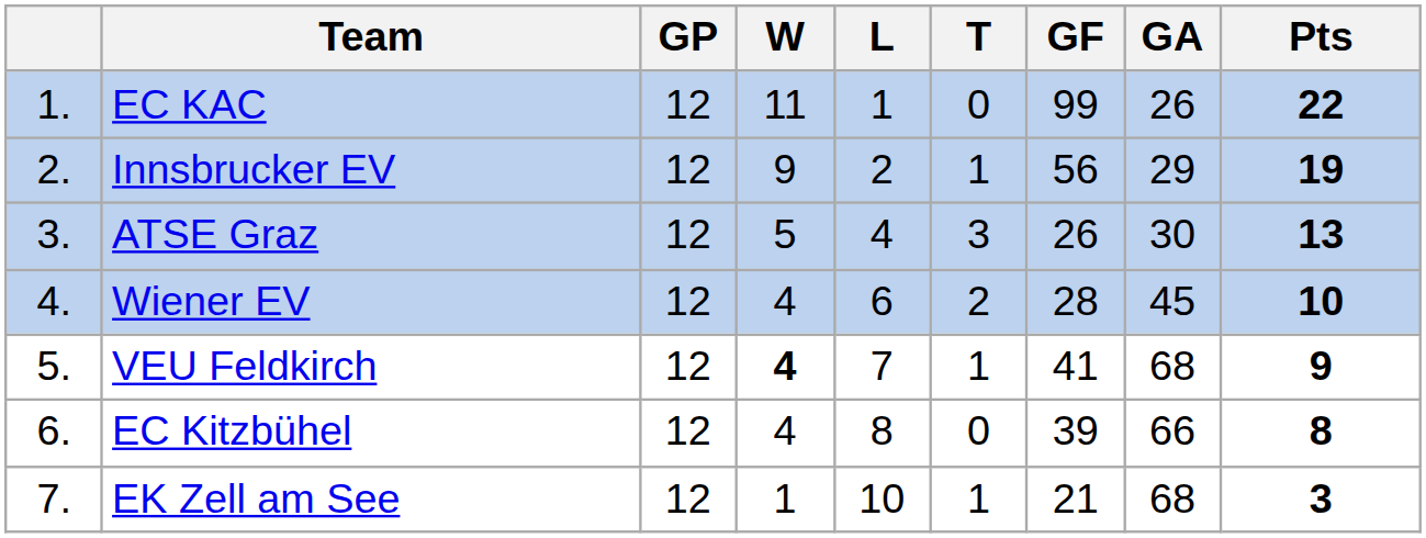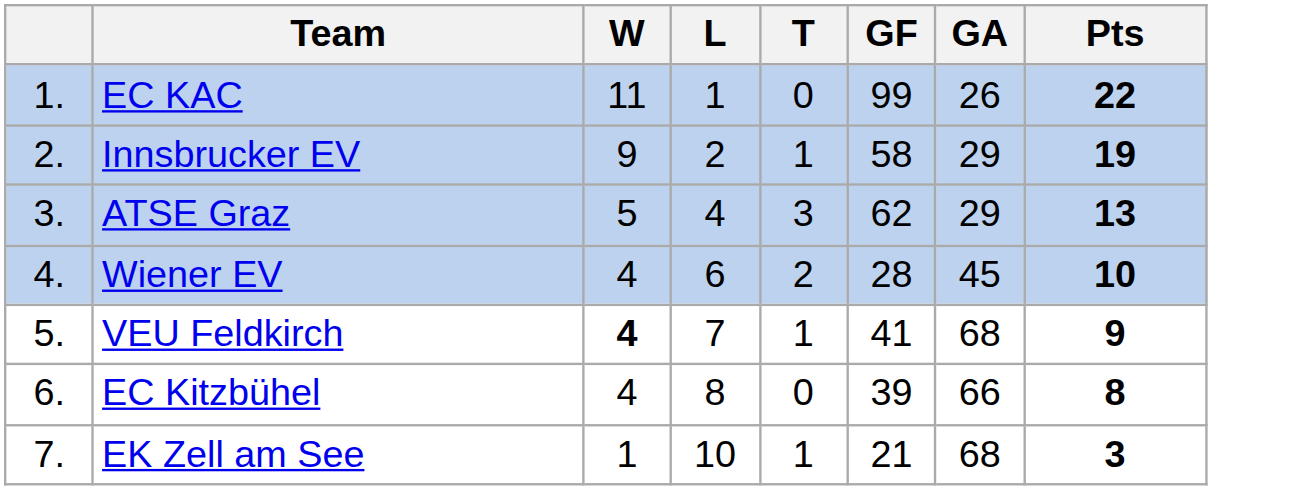 <table class="wikitable">
 <tr>
 <th width="30"></th>
 <th width="200">Team</th>
-<th width="30">GP</th>
 <th width="30">W</th>
 <th width="30">L</th>
 <th width="30">T</th>
 <th width="30">GF</th>
 <th width="30">GA</th>
 <th width="70">Pts</th>
 </tr>
 <tr bgcolor="#BCD2EE" align="center">
 <td>1.</td>
 <td align="left"><a href='#'>EC KAC</a></td>
-<td>12</td>
 <td>11</td>
 <td>1</td>
 <td>0</td>
 <td>99</td>
 <td>26</td>
 <td><strong>22</strong></td>
 </tr>
 <tr bgcolor="#BCD2EE" align="center">
 <td>2.</td>
 <td align="left"><a href='#'>Innsbrucker EV</a></td>
-<td>12</td>
 <td>9</td>
 <td>2</td>
 <td>1</td>
-<td>56</td>
+<td>58</td>
 <td>29</td>
 <td><strong>19</strong></td>
 </tr>
 <tr bgcolor="#BCD2EE" align="center">
 <td>3.</td>
 <td align="left"><a href='#'>ATSE Graz</a></td>
-<td>12</td>
 <td>5</td>
 <td>4</td>
 <td>3</td>
-<td>26</td>
-<td>30</td>
+<td>62</td>
+<td>29</td>
 <td><strong>13</strong></td>
 </tr>
 <tr bgcolor="#BCD2EE" align="center">
 <td>4.</td>
 <td align="left"><a href='#'>Wiener EV</a></td>
-<td>12</td>
 <td>4</td>
 <td>6</td>
 <td>2</td>
 <td>28</td>
 <td>45</td>
 <td><strong>10</strong></td>
 </tr>
 <tr bgcolor="#FFFFFF" align="center">
 <td>5.</td>
 <td align="left"><a href='#'>VEU Feldkirch</a></td>
-<td>12</td>
 <td><strong>4</strong></td>
 <td>7</td>
 <td>1</td>
 <td>41</td>
 <td>68</td>
 <td><strong>9</strong></td>
 </tr>
 <tr bgcolor="#FFFFFF" align="center">
 <td>6.</td>
 <td align="left"><a href='#'>EC Kitzbühel</a></td>
-<td>12</td>
 <td>4</td>
 <td>8</td>
 <td>0</td>
 <td>39</td>
 <td>66</td>
 <td><strong>8</strong></td>
 </tr>
 <tr bgcolor="#FFFFFF" align="center">
 <td>7.</td>
 <td align="left"><a href='#'>EK Zell am See</a></td>
-<td>12</td>
 <td>1</td>
 <td>10</td>
 <td>1</td>
 <td>21</td>
 <td>68</td>
 <td><strong>3</strong></td>
 </tr>
 </table>
